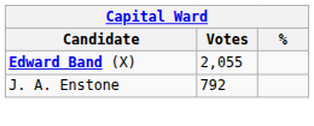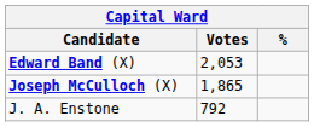 <table class="wikitable">
 <tr>
 <th colspan="3"><a href='#'>Capital Ward</a></th>
 </tr>
 <tr>
 <th style="width: 170px">Candidate</th>
 <th style="width: 50px">Votes</th>
 <th style="width: 40px">%</th>
 </tr>
 <tr>
 <td><strong><a href='#'>Edward Band</a></strong> (X)</td>
-<td>2,055</td>
+<td>2,053</td>
+<td></td>
+</tr>
+<tr>
+<td><strong><a href='#'>Joseph McCulloch</a></strong> (X)</td>
+<td>1,865</td>
 <td></td>
 </tr>
 <tr>
 <td>J. A. Enstone</td>
 <td>792</td>
 <td></td>
 </tr>
 </table>
